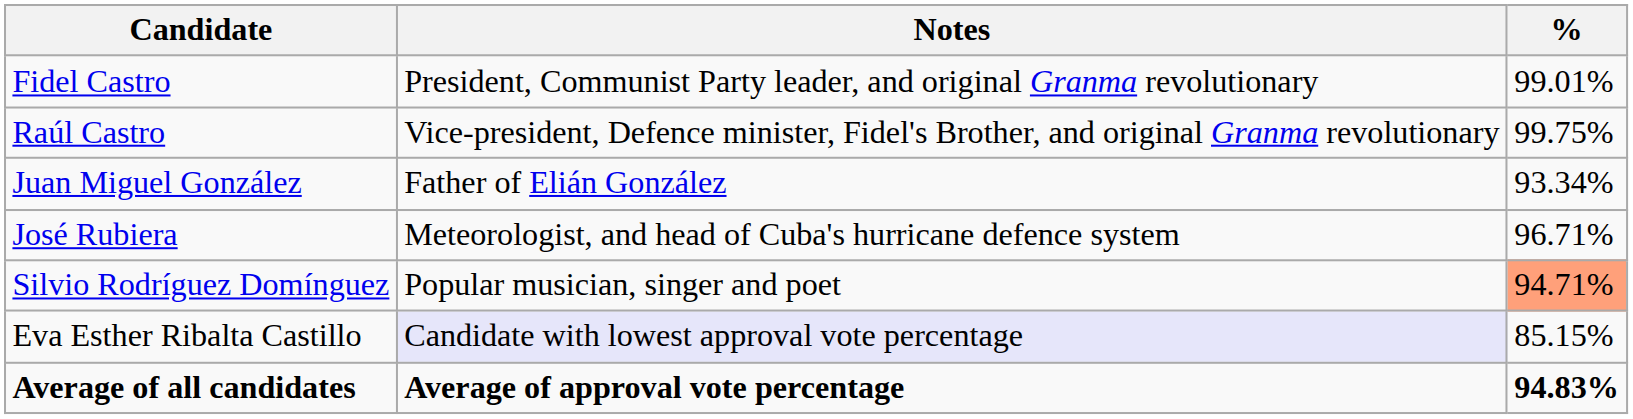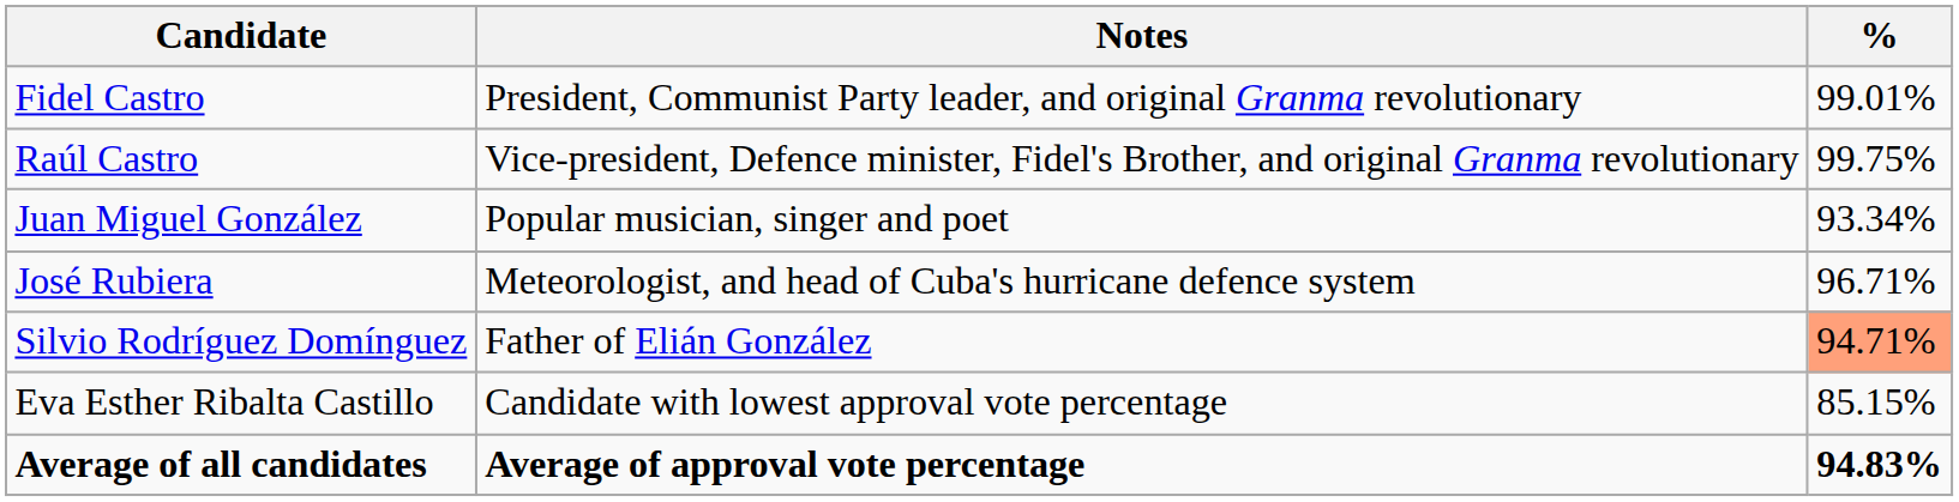 <table class=wikitable>
 <tr>
 <th>Candidate</th>
 <th>Notes</th>
 <th>%</th>
 </tr>
 <tr>
 <td><a href='#'>Fidel Castro</a></td>
 <td>President, Communist Party leader, and original <em><a href='#'>Granma</a></em> revolutionary</td>
 <td>99.01%</td>
 </tr>
 <tr>
 <td><a href='#'>Raúl Castro</a></td>
 <td>Vice-president, Defence minister, Fidel's Brother, and original <em><a href='#'>Granma</a></em> revolutionary</td>
 <td>99.75%</td>
 </tr>
 <tr>
 <td><a href='#'>Juan Miguel González</a></td>
-<td>Father of <a href='#'>Elián González</a></td>
+<td>Popular musician, singer and poet</td>
 <td>93.34%</td>
 </tr>
 <tr>
 <td><a href='#'>José Rubiera</a></td>
 <td>Meteorologist, and head of Cuba's hurricane defence system</td>
 <td>96.71%</td>
 </tr>
 <tr>
 <td><a href='#'>Silvio Rodríguez Domínguez</a></td>
-<td>Popular musician, singer and poet</td>
+<td>Father of <a href='#'>Elián González</a></td>
 <td style="background: lightsalmon;">94.71%</td>
 </tr>
 <tr>
 <td>Eva Esther Ribalta Castillo</td>
-<td style="background: lavender;">Candidate with lowest approval vote percentage</td>
+<td>Candidate with lowest approval vote percentage</td>
 <td>85.15%</td>
 </tr>
 <tr>
 <td><strong>Average of all candidates</strong></td>
 <td><strong>Average of approval vote percentage</strong></td>
 <td><strong>94.83%</strong></td>
 </tr>
 </table>
